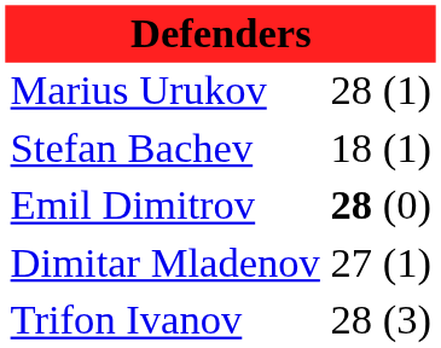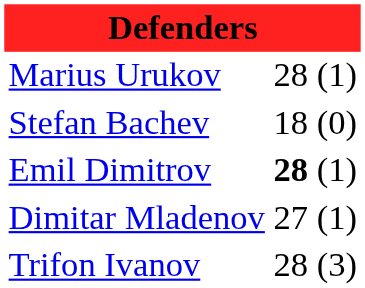 <table class="toccolours" border="0" cellpadding="2" cellspacing="0" align="left" style="margin:0.5em;">
 <tr>
 <th colspan="4" align="center" bgcolor="#FF2020"><span>Defenders</span></th>
 </tr>
 <tr>
 <td> <a href='#'>Marius Urukov</a></td>
 <td>28</td>
 <td>(1)</td>
 </tr>
 <tr>
 <td> <a href='#'>Stefan Bachev</a></td>
 <td>18</td>
-<td>(1)</td>
+<td>(0)</td>
 </tr>
 <tr>
 <td> <a href='#'>Emil Dimitrov</a></td>
 <td><strong>28</strong></td>
-<td>(0)</td>
+<td>(1)</td>
 </tr>
 <tr>
 <td> <a href='#'>Dimitar Mladenov</a></td>
 <td>27</td>
 <td>(1)</td>
 </tr>
 <tr>
 <td> <a href='#'>Trifon Ivanov</a></td>
 <td>28</td>
 <td>(3)</td>
 </tr>
 <tr>
 </tr>
 </table>
